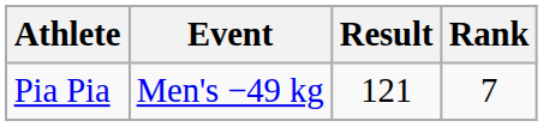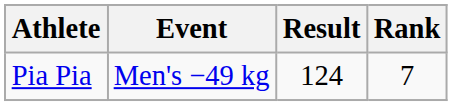 <table class="wikitable" style="font-size:90%">
 <tr>
 <th>Athlete</th>
 <th>Event</th>
 <th>Result</th>
 <th>Rank</th>
 </tr>
 <tr align=center>
 <td align=left><a href='#'>Pia Pia</a></td>
 <td align=left><a href='#'>Men's −49 kg</a></td>
-<td>121</td>
+<td>124</td>
 <td>7</td>
 </tr>
 </table>
